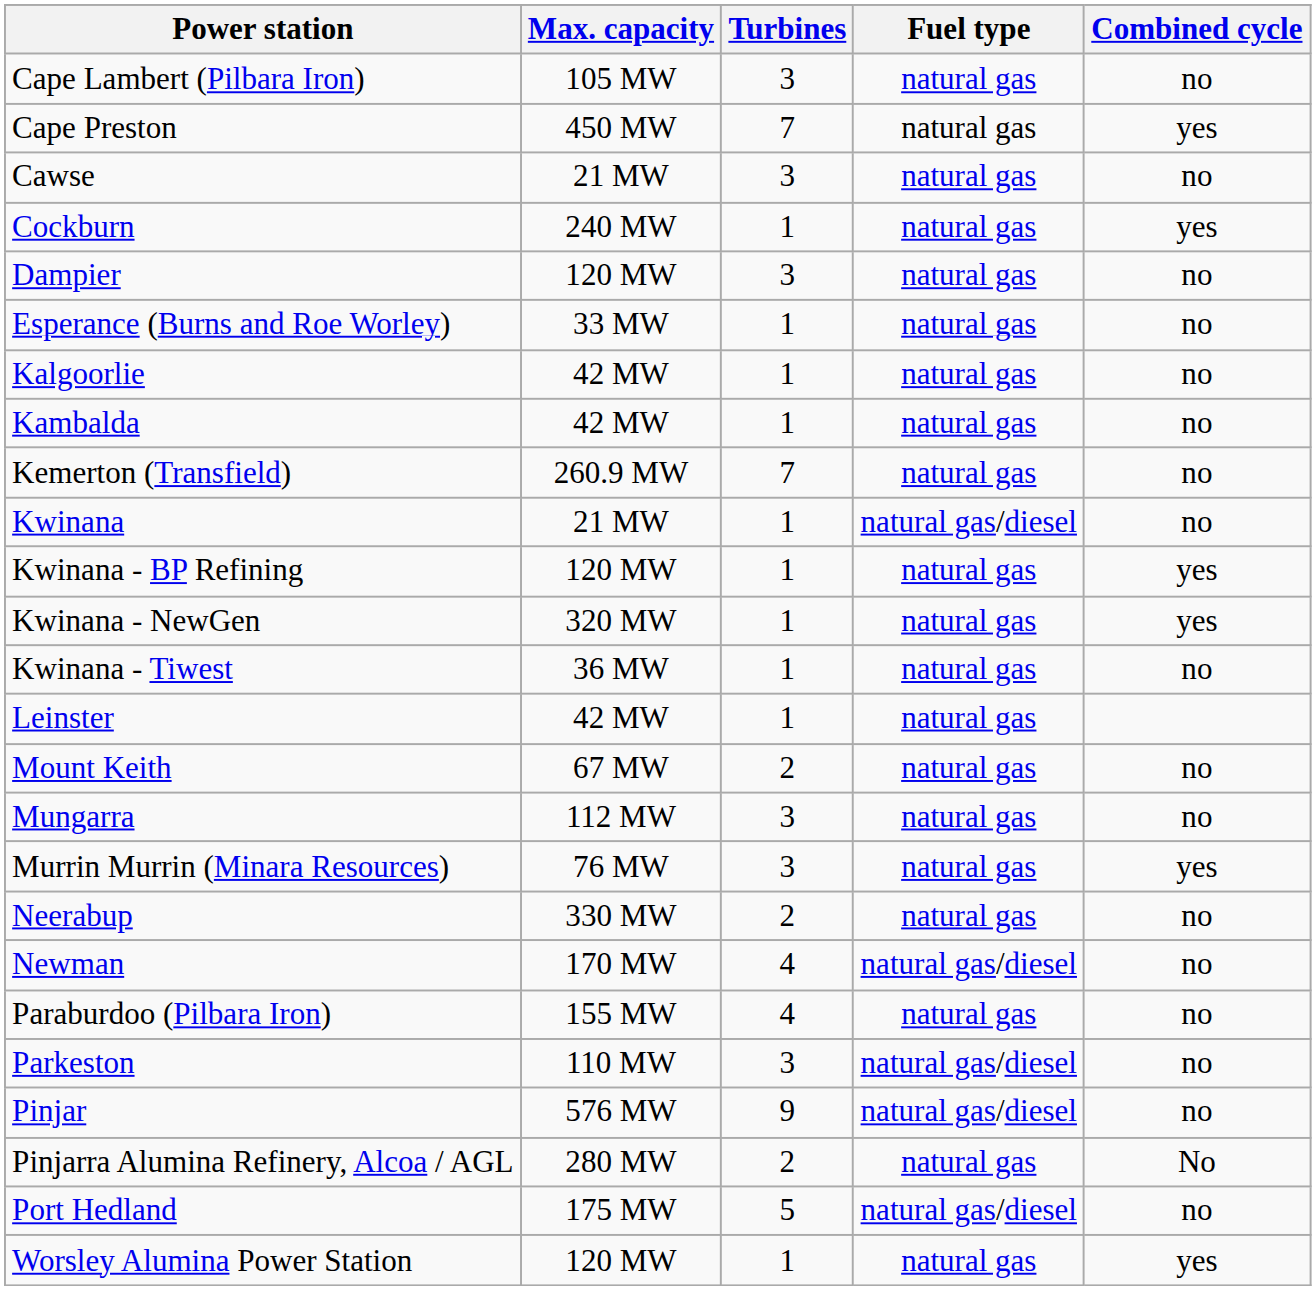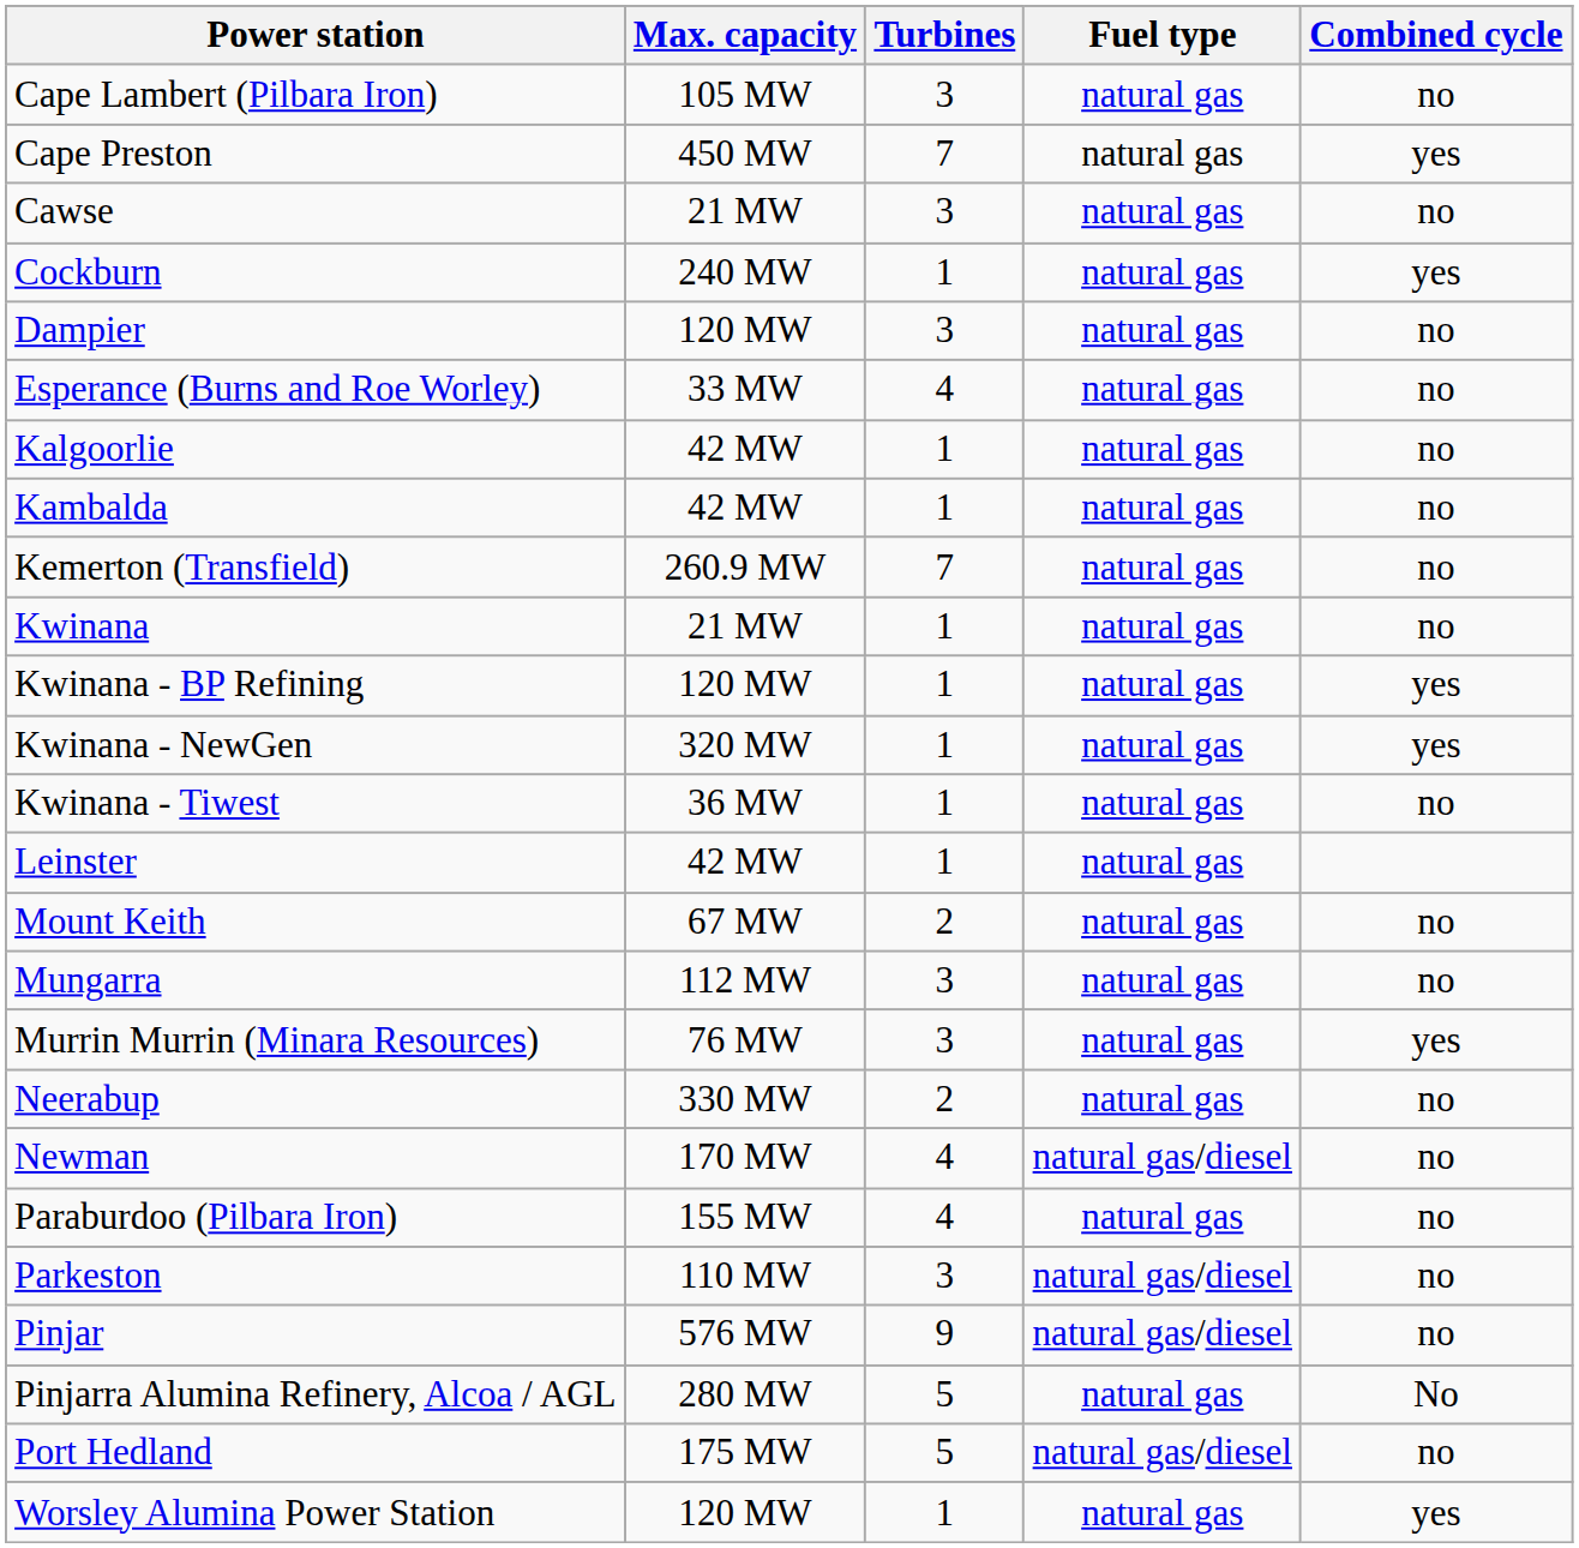 <table class="wikitable sortable" style="text-align: center">
 <tr>
 <th>Power station</th>
 <th><a href='#'>Max. capacity</a></th>
 <th><a href='#'>Turbines</a></th>
 <th>Fuel type</th>
 <th><a href='#'>Combined cycle</a></th>
 </tr>
 <tr>
 <td align="left">Cape Lambert (<a href='#'>Pilbara Iron</a>)</td>
 <td>105 MW</td>
 <td>3</td>
 <td><a href='#'>natural gas</a></td>
 <td>no</td>
 </tr>
 <tr>
 <td align="left">Cape Preston</td>
 <td>450 MW</td>
 <td>7</td>
 <td>natural gas</td>
 <td>yes</td>
 </tr>
 <tr>
 <td align="left">Cawse</td>
 <td>21 MW</td>
 <td>3</td>
 <td><a href='#'>natural gas</a></td>
 <td>no</td>
 </tr>
 <tr>
 <td align="left"><a href='#'>Cockburn</a></td>
 <td>240 MW</td>
 <td>1</td>
 <td><a href='#'>natural gas</a></td>
 <td>yes</td>
 </tr>
 <tr>
 <td align="left"><a href='#'>Dampier</a></td>
 <td>120 MW</td>
 <td>3</td>
 <td><a href='#'>natural gas</a></td>
 <td>no</td>
 </tr>
 <tr>
 <td align="left"><a href='#'>Esperance</a> (<a href='#'>Burns and Roe Worley</a>)</td>
 <td>33 MW</td>
-<td>1</td>
+<td>4</td>
 <td><a href='#'>natural gas</a></td>
 <td>no</td>
 </tr>
 <tr>
 <td align="left"><a href='#'>Kalgoorlie</a></td>
 <td>42 MW</td>
 <td>1</td>
 <td><a href='#'>natural gas</a></td>
 <td>no</td>
 </tr>
 <tr>
 <td align="left"><a href='#'>Kambalda</a></td>
 <td>42 MW</td>
 <td>1</td>
 <td><a href='#'>natural gas</a></td>
 <td>no</td>
 </tr>
 <tr>
 <td align="left">Kemerton (<a href='#'>Transfield</a>)</td>
 <td>260.9 MW</td>
 <td>7</td>
 <td><a href='#'>natural gas</a></td>
 <td>no</td>
 </tr>
 <tr>
 <td align="left"><a href='#'>Kwinana</a></td>
 <td>21 MW</td>
 <td>1</td>
-<td><a href='#'>natural gas</a>/<a href='#'>diesel</a></td>
+<td><a href='#'>natural gas</a></td>
 <td>no</td>
 </tr>
 <tr>
 <td align="left">Kwinana - <a href='#'>BP</a> Refining</td>
 <td>120 MW</td>
 <td>1</td>
 <td><a href='#'>natural gas</a></td>
 <td>yes</td>
 </tr>
 <tr>
 <td align="left">Kwinana - NewGen</td>
 <td>320 MW</td>
 <td>1</td>
 <td><a href='#'>natural gas</a></td>
 <td>yes</td>
 </tr>
 <tr>
 <td align="left">Kwinana - <a href='#'>Tiwest</a></td>
 <td>36 MW</td>
 <td>1</td>
 <td><a href='#'>natural gas</a></td>
 <td>no</td>
 </tr>
 <tr>
 <td align="left"><a href='#'>Leinster</a></td>
 <td>42 MW</td>
 <td>1</td>
 <td><a href='#'>natural gas</a></td>
 <td></td>
 </tr>
 <tr>
 <td align="left"><a href='#'>Mount Keith</a></td>
 <td>67 MW</td>
 <td>2</td>
 <td><a href='#'>natural gas</a></td>
 <td>no</td>
 </tr>
 <tr>
 <td align="left"><a href='#'>Mungarra</a></td>
 <td>112 MW</td>
 <td>3</td>
 <td><a href='#'>natural gas</a></td>
 <td>no</td>
 </tr>
 <tr>
 <td align="left">Murrin Murrin (<a href='#'>Minara Resources</a>)</td>
 <td>76 MW</td>
 <td>3</td>
 <td><a href='#'>natural gas</a></td>
 <td>yes</td>
 </tr>
 <tr>
 <td align="left"><a href='#'>Neerabup</a></td>
 <td>330 MW</td>
 <td>2</td>
 <td><a href='#'>natural gas</a></td>
 <td>no</td>
 </tr>
 <tr>
 <td align="left"><a href='#'>Newman</a></td>
 <td>170 MW</td>
 <td>4</td>
 <td><a href='#'>natural gas</a>/<a href='#'>diesel</a></td>
 <td>no</td>
 </tr>
 <tr>
 <td align="left">Paraburdoo (<a href='#'>Pilbara Iron</a>)</td>
 <td>155 MW</td>
 <td>4</td>
 <td><a href='#'>natural gas</a></td>
 <td>no</td>
 </tr>
 <tr>
 <td align="left"><a href='#'>Parkeston</a></td>
 <td>110 MW</td>
 <td>3</td>
 <td><a href='#'>natural gas</a>/<a href='#'>diesel</a></td>
 <td>no</td>
 </tr>
 <tr>
 <td align="left"><a href='#'>Pinjar</a></td>
 <td>576 MW</td>
 <td>9</td>
 <td><a href='#'>natural gas</a>/<a href='#'>diesel</a></td>
 <td>no</td>
 </tr>
 <tr>
 <td align="left">Pinjarra Alumina Refinery, <a href='#'>Alcoa</a> / AGL</td>
 <td>280 MW</td>
-<td>2</td>
+<td>5</td>
 <td><a href='#'>natural gas</a></td>
 <td>No</td>
 </tr>
 <tr>
 <td align="left"><a href='#'>Port Hedland</a></td>
 <td>175 MW</td>
 <td>5</td>
 <td><a href='#'>natural gas</a>/<a href='#'>diesel</a></td>
 <td>no</td>
 </tr>
 <tr>
 <td align="left"><a href='#'>Worsley Alumina</a> Power Station</td>
 <td>120 MW</td>
 <td>1</td>
 <td><a href='#'>natural gas</a></td>
 <td>yes</td>
 </tr>
 </table>
